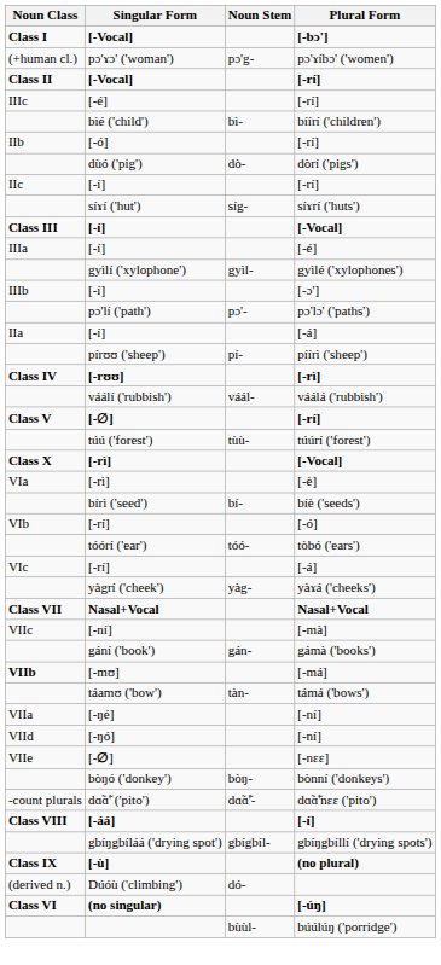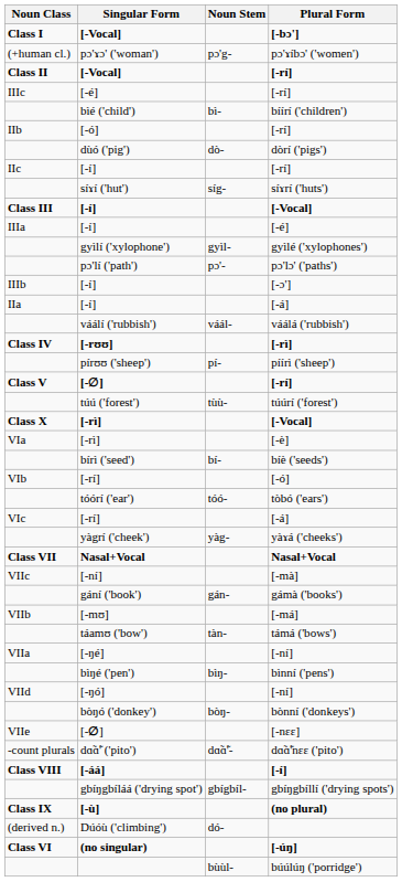 <table class="wikitable">
 <tr>
 <th>Noun Class</th>
 <th>Singular Form</th>
 <th>Noun Stem</th>
 <th>Plural Form</th>
 </tr>
 <tr>
 <td><strong>Class I</strong></td>
 <td><strong>[-Vocal]</strong></td>
 <td></td>
 <td><strong>[-bɔ']</strong></td>
 </tr>
 <tr>
 <td>(+human cl.)</td>
 <td>pɔ'ɤɔ' ('woman')</td>
 <td>pɔ'g-</td>
 <td>pɔ'ɤíbɔ' ('women')</td>
 </tr>
 <tr>
 <td><strong>Class II</strong></td>
 <td><strong>[-Vocal]</strong></td>
 <td></td>
 <td><strong>[-rí]</strong></td>
 </tr>
 <tr>
 <td>IIIc</td>
 <td>[-é]</td>
 <td></td>
 <td>[-rí]</td>
 </tr>
 <tr>
 <td></td>
 <td>bìé ('child')</td>
 <td>bì-</td>
 <td>bíírí ('children')</td>
 </tr>
 <tr>
 <td>IIb</td>
 <td>[-ó]</td>
 <td></td>
 <td>[-rí]</td>
 </tr>
 <tr>
 <td></td>
 <td>dùó ('pig')</td>
 <td>dò-</td>
 <td>dòrí ('pigs')</td>
 </tr>
 <tr>
 <td>IIc</td>
 <td>[-í]</td>
 <td></td>
 <td>[-rí]</td>
 </tr>
 <tr>
 <td></td>
 <td>síɤí ('hut')</td>
 <td>síg-</td>
 <td>síɤrí ('huts')</td>
 </tr>
 <tr>
 <td><strong>Class III</strong></td>
 <td><strong>[-í]</strong></td>
 <td></td>
 <td><strong>[-Vocal]</strong></td>
 </tr>
 <tr>
 <td>IIIa</td>
 <td>[-í]</td>
 <td></td>
 <td>[-é]</td>
 </tr>
 <tr>
 <td></td>
 <td>gyìlí ('xylophone')</td>
 <td>gyìl-</td>
 <td>gyìlé ('xylophones')</td>
 </tr>
 <tr>
+<td></td>
+<td>pɔ'lí ('path')</td>
+<td>pɔ'-</td>
+<td>pɔ'lɔ' ('paths')</td>
+</tr>
+<tr>
 <td>IIIb</td>
 <td>[-í]</td>
 <td></td>
 <td>[-ɔ']</td>
-</tr>
-<tr>
-<td></td>
-<td>pɔ'lí ('path')</td>
-<td>pɔ'-</td>
-<td>pɔ'lɔ' ('paths')</td>
 </tr>
 <tr>
 <td>IIa</td>
 <td>[-í]</td>
 <td></td>
 <td>[-á]</td>
 </tr>
 <tr>
 <td></td>
-<td>pírʊʊ ('sheep')</td>
-<td>pí-</td>
-<td>píírì ('sheep')</td>
+<td>váálí ('rubbish')</td>
+<td>váál-</td>
+<td>váálá ('rubbish')</td>
 </tr>
 <tr>
 <td><strong>Class IV</strong></td>
 <td><strong>[-rʊʊ]</strong></td>
 <td></td>
 <td><strong>[-rì]</strong></td>
 </tr>
 <tr>
 <td></td>
-<td>váálí ('rubbish')</td>
-<td>váál-</td>
-<td>váálá ('rubbish')</td>
+<td>pírʊʊ ('sheep')</td>
+<td>pí-</td>
+<td>píírì ('sheep')</td>
 </tr>
 <tr>
 <td><strong>Class V</strong></td>
 <td><strong>[-∅]</strong></td>
 <td></td>
 <td><strong>[-rí]</strong></td>
 </tr>
 <tr>
 <td></td>
 <td>túú ('forest')</td>
 <td>tùù-</td>
 <td>túúrí ('forest')</td>
 </tr>
 <tr>
 <td><strong>Class X</strong></td>
 <td><strong>[-rì]</strong></td>
 <td></td>
 <td><strong>[-Vocal]</strong></td>
 </tr>
 <tr>
 <td>VIa</td>
 <td>[-rì]</td>
 <td></td>
 <td>[-è]</td>
 </tr>
 <tr>
 <td></td>
 <td>bírì ('seed')</td>
 <td>bí-</td>
 <td>bíè ('seeds')</td>
 </tr>
 <tr>
 <td>VIb</td>
 <td>[-rí]</td>
 <td></td>
 <td>[-ó]</td>
 </tr>
 <tr>
 <td></td>
 <td>tóórí ('ear')</td>
 <td>tóó-</td>
 <td>tòbó ('ears')</td>
 </tr>
 <tr>
 <td>VIc</td>
 <td>[-rí]</td>
 <td></td>
 <td>[-á]</td>
 </tr>
 <tr>
 <td></td>
 <td>yàgrí ('cheek')</td>
 <td>yàg-</td>
 <td>yàɤá ('cheeks')</td>
 </tr>
 <tr>
 <td><strong>Class VII</strong></td>
 <td><strong>Nasal+Vocal</strong></td>
 <td></td>
 <td><strong>Nasal+Vocal</strong></td>
 </tr>
 <tr>
 <td>VIIc</td>
 <td>[-ní]</td>
 <td></td>
 <td>[-mà]</td>
 </tr>
 <tr>
 <td></td>
 <td>gání ('book')</td>
 <td>gán-</td>
 <td>gámà ('books')</td>
 </tr>
 <tr>
-<td><strong>VIIb</strong></td>
+<td>VIIb</td>
 <td>[-mʊ]</td>
 <td></td>
 <td>[-má]</td>
 </tr>
 <tr>
 <td></td>
 <td>táamʊ ('bow')</td>
 <td>tàn-</td>
 <td>támá ('bows')</td>
 </tr>
 <tr>
 <td>VIIa</td>
 <td>[-ŋé]</td>
 <td></td>
 <td>[-ní]</td>
 </tr>
 <tr>
+<td></td>
+<td>bìŋé ('pen')</td>
+<td>bìŋ-</td>
+<td>bìnní ('pens')</td>
+</tr>
+<tr>
 <td>VIId</td>
 <td>[-ŋó]</td>
 <td></td>
 <td>[-ní]</td>
 </tr>
 <tr>
+<td></td>
+<td>bòŋó ('donkey')</td>
+<td>bòŋ-</td>
+<td>bònní ('donkeys')</td>
+</tr>
+<tr>
 <td>VIIe</td>
 <td>[-<strong>∅</strong>]</td>
 <td></td>
 <td>[-nɛɛ]</td>
-</tr>
-<tr>
-<td></td>
-<td>bòŋó ('donkey')</td>
-<td>bòŋ-</td>
-<td>bònní ('donkeys')</td>
 </tr>
 <tr>
 <td>-count plurals</td>
 <td>dɑ̃ɑ̃' ('pito')</td>
 <td>dɑ̃ɑ̃'-</td>
 <td>dɑ̃ɑ̃'nɛɛ ('pito')</td>
 </tr>
 <tr>
 <td><strong>Class VIII</strong></td>
 <td><strong>[-áá]</strong></td>
 <td></td>
 <td><strong>[-í]</strong></td>
 </tr>
 <tr>
 <td></td>
 <td>gbíŋgbíláá ('drying spot')</td>
 <td>gbígbíl-</td>
 <td>gbíŋgbíllí ('drying spots')</td>
 </tr>
 <tr>
 <td><strong>Class IX</strong></td>
 <td><strong>[-ù]</strong></td>
 <td></td>
 <td><strong>(no plural)</strong></td>
 </tr>
 <tr>
 <td>(derived n.)</td>
 <td>Dúóù ('climbing')</td>
 <td>dó-</td>
 <td></td>
 </tr>
 <tr>
 <td><strong>Class VI</strong></td>
 <td><strong>(no singular)</strong></td>
 <td></td>
 <td><strong>[-úŋ]</strong></td>
 </tr>
 <tr>
 <td></td>
 <td></td>
 <td>bùùl-</td>
 <td>búúlúŋ ('porridge')</td>
 </tr>
 </table>
